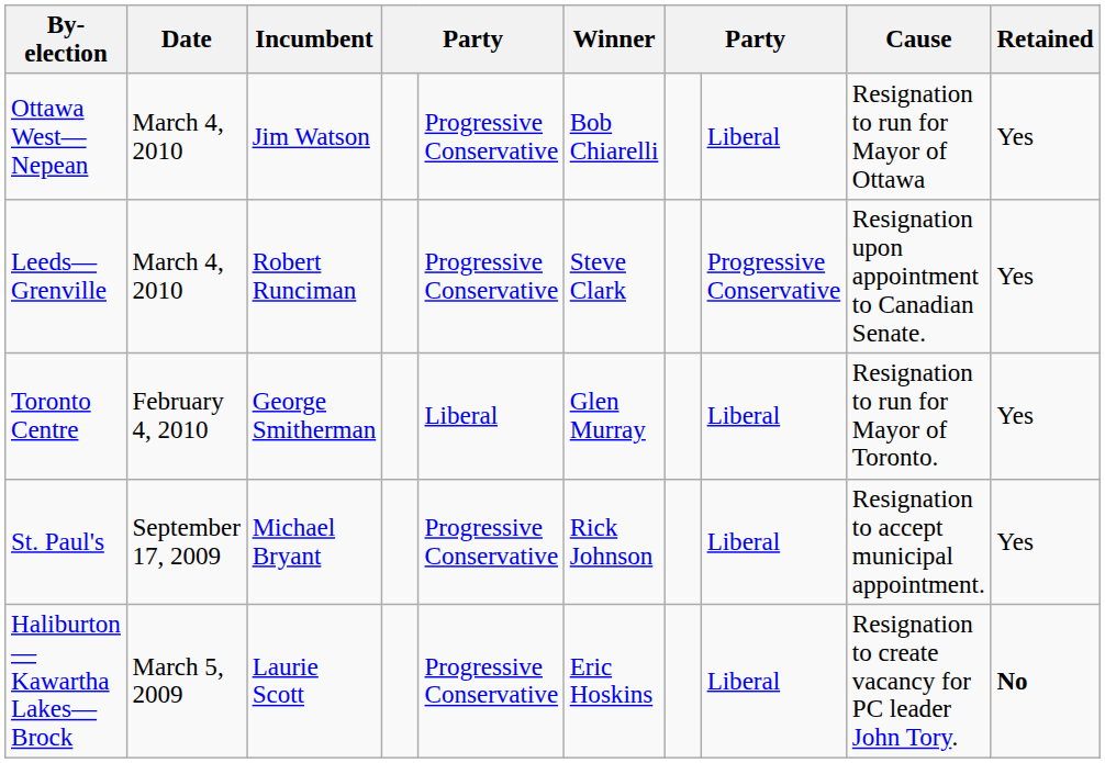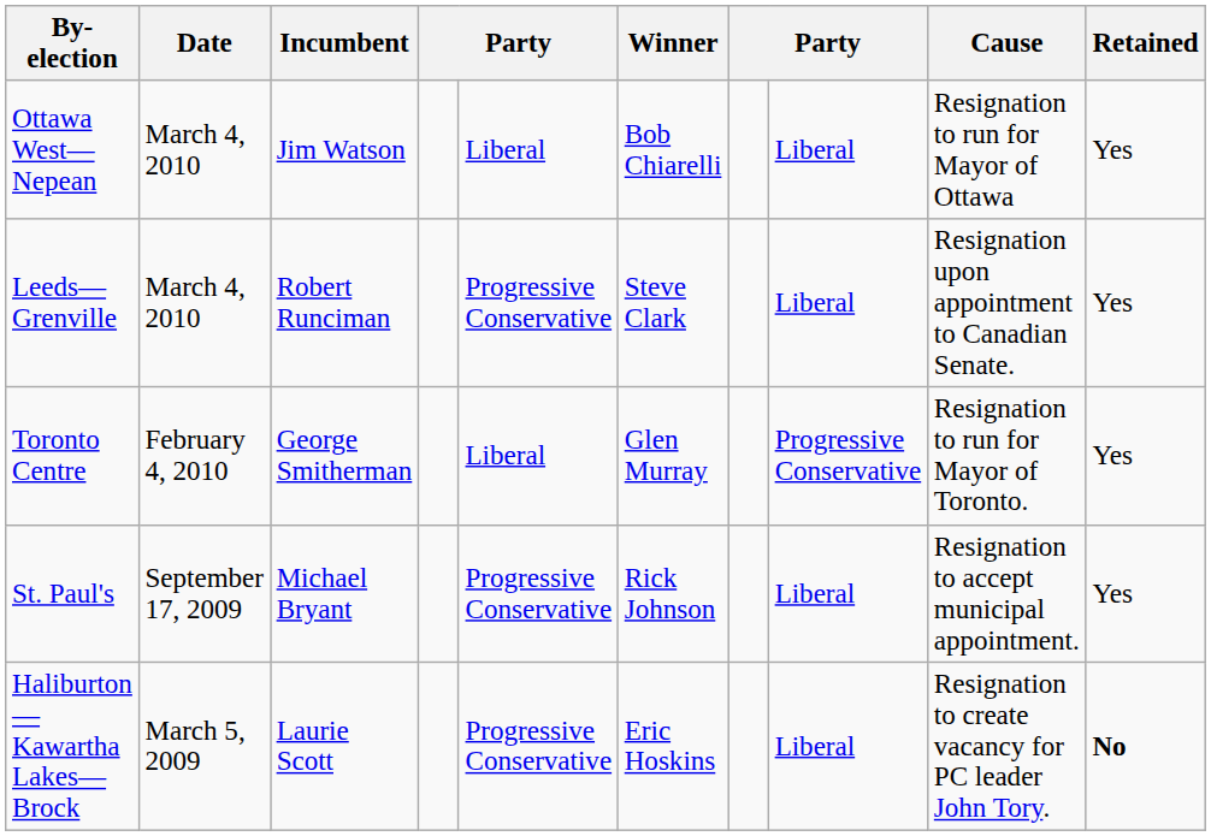 <table class=wikitable style="width:100%">
 <tr>
 <th>By-election</th>
 <th>Date</th>
 <th>Incumbent</th>
 <th colspan=2>Party</th>
 <th>Winner</th>
 <th colspan=2>Party</th>
 <th>Cause</th>
 <th>Retained</th>
 </tr>
 <tr>
 <td><a href='#'>Ottawa West—Nepean</a></td>
 <td>March 4, 2010</td>
 <td><a href='#'>Jim Watson</a></td>
 <td>    </td>
-<td><a href='#'>Progressive Conservative</a></td>
+<td><a href='#'>Liberal</a></td>
 <td><a href='#'>Bob Chiarelli</a></td>
 <td>    </td>
 <td><a href='#'>Liberal</a></td>
 <td>Resignation to run for Mayor of Ottawa</td>
 <td>Yes</td>
 </tr>
 <tr>
 <td><a href='#'>Leeds—Grenville</a></td>
 <td>March 4, 2010</td>
 <td><a href='#'>Robert Runciman</a></td>
 <td>   </td>
 <td><a href='#'>Progressive Conservative</a></td>
 <td><a href='#'>Steve Clark</a></td>
 <td>   </td>
-<td><a href='#'>Progressive Conservative</a></td>
+<td><a href='#'>Liberal</a></td>
 <td>Resignation upon appointment to Canadian Senate.</td>
 <td>Yes</td>
 </tr>
 <tr>
 <td><a href='#'>Toronto Centre</a></td>
 <td>February 4, 2010</td>
 <td><a href='#'>George Smitherman</a></td>
 <td>    </td>
 <td><a href='#'>Liberal</a></td>
 <td><a href='#'>Glen Murray</a></td>
 <td>    </td>
-<td><a href='#'>Liberal</a></td>
+<td><a href='#'>Progressive Conservative</a></td>
 <td>Resignation to run for Mayor of Toronto.</td>
 <td>Yes</td>
 </tr>
 <tr>
 <td><a href='#'>St. Paul's</a></td>
 <td>September 17, 2009</td>
 <td><a href='#'>Michael Bryant</a></td>
 <td>    </td>
 <td><a href='#'>Progressive Conservative</a></td>
 <td><a href='#'>Rick Johnson</a></td>
 <td>    </td>
 <td><a href='#'>Liberal</a></td>
 <td>Resignation to accept municipal appointment.</td>
 <td>Yes</td>
 </tr>
 <tr>
 <td><a href='#'>Haliburton—Kawartha Lakes—Brock</a></td>
 <td>March 5, 2009</td>
 <td><a href='#'>Laurie Scott</a></td>
 <td>   </td>
 <td><a href='#'>Progressive Conservative</a></td>
 <td><a href='#'>Eric Hoskins</a></td>
 <td>    </td>
 <td><a href='#'>Liberal</a></td>
 <td>Resignation to create vacancy for PC leader <a href='#'>John Tory</a>.</td>
 <td><strong>No</strong></td>
 </tr>
 </table>
